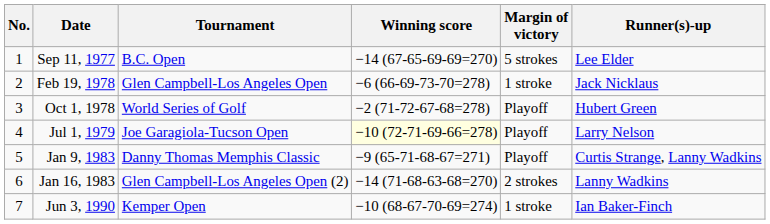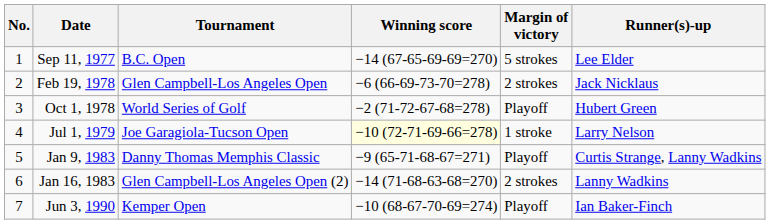 <table class="wikitable" style="font-size:95%;">
 <tr>
 <th>No.</th>
 <th>Date</th>
 <th>Tournament</th>
 <th>Winning score</th>
 <th>Margin of<br>victory</th>
 <th>Runner(s)-up</th>
 </tr>
 <tr>
 <td align=center>1</td>
 <td align=right>Sep 11, <a href='#'>1977</a></td>
 <td><a href='#'>B.C. Open</a></td>
 <td>−14 (67-65-69-69=270)</td>
 <td>5 strokes</td>
 <td> <a href='#'>Lee Elder</a></td>
 </tr>
 <tr>
 <td align=center>2</td>
 <td align=right>Feb 19, <a href='#'>1978</a></td>
 <td><a href='#'>Glen Campbell-Los Angeles Open</a></td>
 <td>−6 (66-69-73-70=278)</td>
-<td>1 stroke</td>
+<td>2 strokes</td>
 <td> <a href='#'>Jack Nicklaus</a></td>
 </tr>
 <tr>
 <td align=center>3</td>
 <td align=right>Oct 1, 1978</td>
 <td><a href='#'>World Series of Golf</a></td>
 <td>−2 (71-72-67-68=278)</td>
 <td>Playoff</td>
 <td> <a href='#'>Hubert Green</a></td>
 </tr>
 <tr>
 <td align=center>4</td>
 <td align=right>Jul 1, <a href='#'>1979</a></td>
 <td><a href='#'>Joe Garagiola-Tucson Open</a></td>
 <td style="background: lightyellow;">−10 (72-71-69-66=278)</td>
-<td>Playoff</td>
+<td>1 stroke</td>
 <td> <a href='#'>Larry Nelson</a></td>
 </tr>
 <tr>
 <td align=center>5</td>
 <td align=right>Jan 9, <a href='#'>1983</a></td>
 <td><a href='#'>Danny Thomas Memphis Classic</a></td>
 <td>−9 (65-71-68-67=271)</td>
 <td>Playoff</td>
 <td> <a href='#'>Curtis Strange</a>,  <a href='#'>Lanny Wadkins</a></td>
 </tr>
 <tr>
 <td align=center>6</td>
 <td align=right>Jan 16, 1983</td>
 <td><a href='#'>Glen Campbell-Los Angeles Open</a> (2)</td>
 <td>−14 (71-68-63-68=270)</td>
 <td>2 strokes</td>
 <td> <a href='#'>Lanny Wadkins</a></td>
 </tr>
 <tr>
 <td align=center>7</td>
 <td align=right>Jun 3, <a href='#'>1990</a></td>
 <td><a href='#'>Kemper Open</a></td>
 <td>−10 (68-67-70-69=274)</td>
-<td>1 stroke</td>
+<td>Playoff</td>
 <td> <a href='#'>Ian Baker-Finch</a></td>
 </tr>
 </table>
